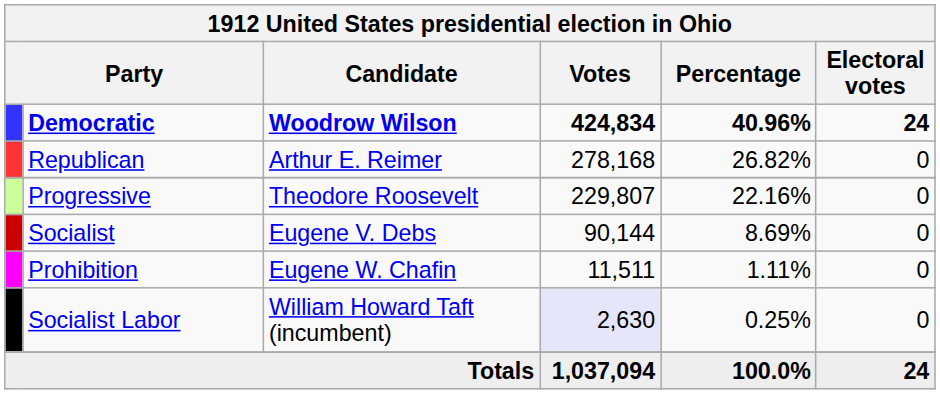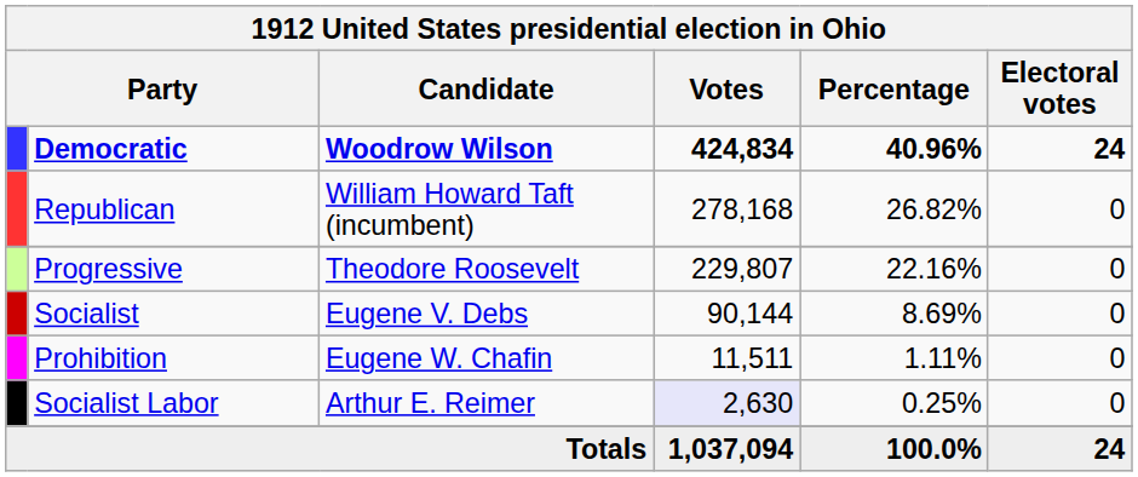 <table class="wikitable" style="font-size: 95%;">
 <tr>
 <th colspan="6">1912 United States presidential election in Ohio</th>
 </tr>
 <tr>
 <th colspan="2" style="width: 15em">Party</th>
 <th style="width: 17em">Candidate</th>
 <th style="width: 5em">Votes</th>
 <th style="width: 7em">Percentage</th>
 <th style="width: 5em">Electoral votes</th>
 </tr>
 <tr>
 <th style="background-color:#3333FF; width: 3px"></th>
 <td style="width: 130px"><strong><a href='#'>Democratic</a></strong></td>
 <td><strong><a href='#'>Woodrow Wilson</a></strong></td>
 <td align="right"><strong>424,834</strong></td>
 <td align="right"><strong>40.96%</strong></td>
 <td align="right"><strong>24</strong></td>
 </tr>
 <tr>
 <th style="background-color:#FF3333; width: 3px"></th>
 <td style="width: 130px"><a href='#'>Republican</a></td>
-<td><a href='#'>Arthur E. Reimer</a></td>
+<td><a href='#'>William Howard Taft</a> (incumbent)</td>
 <td align="right">278,168</td>
 <td align="right">26.82%</td>
 <td align="right">0</td>
 </tr>
 <tr>
 </tr>
 <tr>
 <th style="background-color:#CCFF99; width: 3px"></th>
 <td style="width: 130px"><a href='#'>Progressive</a></td>
 <td><a href='#'>Theodore Roosevelt</a></td>
 <td align="right">229,807</td>
 <td align="right">22.16%</td>
 <td align="right">0</td>
 </tr>
 <tr>
 <th style="background-color:#CC0000; width: 3px"></th>
 <td style="width: 130px"><a href='#'>Socialist</a></td>
 <td><a href='#'>Eugene V. Debs</a></td>
 <td align="right">90,144</td>
 <td align="right">8.69%</td>
 <td align="right">0</td>
 </tr>
 <tr>
 <th style="background-color:#FF00FF; width: 3px"></th>
 <td style="width: 130px"><a href='#'>Prohibition</a></td>
 <td><a href='#'>Eugene W. Chafin</a></td>
 <td align="right">11,511</td>
 <td align="right">1.11%</td>
 <td align="right">0</td>
 </tr>
 <tr>
 <th style="background-color:#000000; width: 3px"></th>
 <td style="width: 130px"><a href='#'>Socialist Labor</a></td>
-<td><a href='#'>William Howard Taft</a> (incumbent)</td>
+<td><a href='#'>Arthur E. Reimer</a></td>
 <td align="right" style="background: lavender;">2,630</td>
 <td align="right">0.25%</td>
 <td align="right">0</td>
 </tr>
 <tr>
 </tr>
 <tr bgcolor="#EEEEEE">
 <td colspan="3" align="right"><strong>Totals</strong></td>
 <td align="right"><strong>1,037,094</strong></td>
 <td align="right"><strong>100.0%</strong></td>
 <td align="right"><strong>24</strong></td>
 </tr>
 </table>
